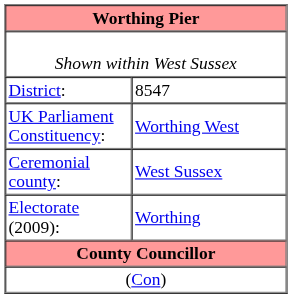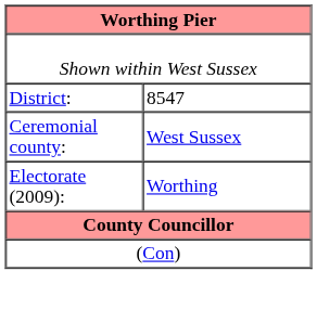 <table class="vcard" border=1 cellpadding=2 cellspacing=0 align=right width=260 style=margin-left:0.5em;>
 <tr>
 <th class="fn org" colspan=2 align=center bgcolor="#ff9999"><strong>Worthing Pier</strong></th>
 </tr>
 <tr>
 <td colspan=2 align=center><br><em>Shown within West Sussex</em></td>
 </tr>
 <tr class="note">
 <td width="45%"><a href='#'>District</a>:</td>
 <td>8547</td>
-</tr>
-<tr class="note">
-<td><a href='#'>UK Parliament Constituency</a>:</td>
-<td><a href='#'>Worthing West</a></td>
 </tr>
 <tr class="note">
 <td><a href='#'>Ceremonial county</a>:</td>
 <td><a href='#'>West Sussex</a></td>
 </tr>
 <tr class="note">
 <td><a href='#'>Electorate</a> (2009):</td>
 <td><a href='#'>Worthing</a></td>
 </tr>
 <tr>
 <th colspan=2 align=center bgcolor="#ff9999">County Councillor</th>
 </tr>
 <tr>
 <td colspan=2 align=center> (<a href='#'>Con</a>)</td>
 </tr>
 </table>
